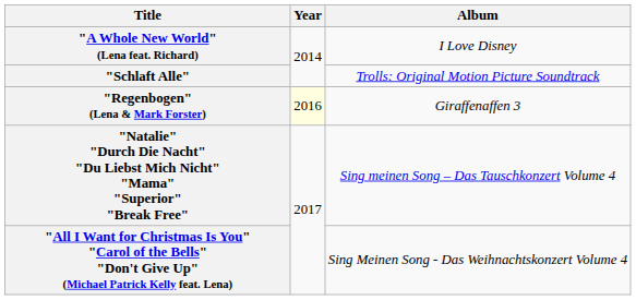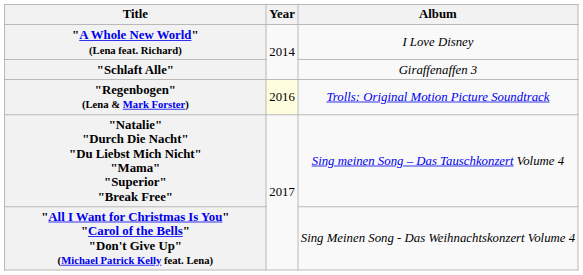 <table class="wikitable plainrowheaders" style="text-align:center;" border="1">
 <tr>
 <th scope="col" style="width:20em;">Title</th>
 <th scope="col">Year</th>
 <th scope="col">Album</th>
 </tr>
 <tr>
 <th scope="row">"<a href='#'>A Whole New World</a>"<br><small>(Lena feat. Richard)</small></th>
 <td rowspan="2">2014</td>
 <td><em>I Love Disney</em></td>
 </tr>
 <tr>
 <th scope="row">"Schlaft Alle"</th>
-<td><em><a href='#'>Trolls: Original Motion Picture Soundtrack</a></em></td>
+<td><em>Giraffenaffen 3</em></td>
 </tr>
 <tr>
 <th scope="row">"Regenbogen"<br><small>(Lena & <a href='#'>Mark Forster</a>)</small></th>
 <td style="background: lightyellow;">2016</td>
-<td><em>Giraffenaffen 3</em></td>
+<td><em><a href='#'>Trolls: Original Motion Picture Soundtrack</a></em></td>
 </tr>
 <tr>
 <th scope="row">"Natalie"<br>"Durch Die Nacht"<br>"Du Liebst Mich Nicht"<br>"Mama"<br>"Superior"<br>"Break Free"</th>
 <td rowspan="2">2017</td>
 <td><em><a href='#'>Sing meinen Song – Das Tauschkonzert</a> Volume 4</em></td>
 </tr>
 <tr>
 <th scope="row">"<a href='#'>All I Want for Christmas Is You</a>"<br>"<a href='#'>Carol of the Bells</a>"<br>"Don't Give Up"<br><small>(<a href='#'>Michael Patrick Kelly</a> feat. Lena)</small></th>
 <td><em>Sing Meinen Song - Das Weihnachtskonzert Volume 4</em></td>
 </tr>
 </table>
